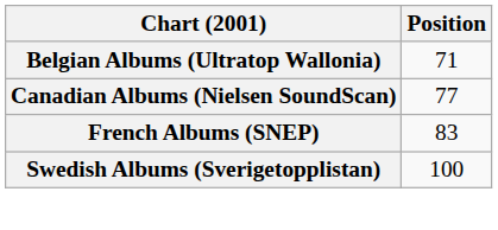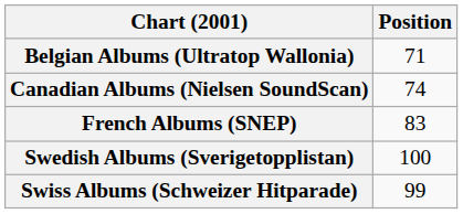 <table class="wikitable sortable plainrowheaders" style="text-align:center">
 <tr>
 <th scope="col">Chart (2001)</th>
 <th scope="col">Position</th>
 </tr>
 <tr>
 <th scope="row">Belgian Albums (Ultratop Wallonia)</th>
 <td>71</td>
 </tr>
 <tr>
 <th scope="row">Canadian Albums (Nielsen SoundScan)</th>
-<td>77</td>
+<td>74</td>
 </tr>
 <tr>
 <th scope="row">French Albums (SNEP)</th>
 <td>83</td>
 </tr>
 <tr>
 <th scope="row">Swedish Albums (Sverigetopplistan)</th>
 <td>100</td>
 </tr>
+<tr>
+<th scope="row">Swiss Albums (Schweizer Hitparade)</th>
+<td>99</td>
+</tr>
 </table>
